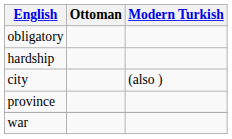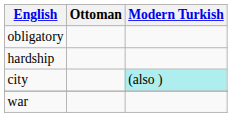 <table class="wikitable">
 <tr>
 <th><a href='#'>English</a></th>
 <th>Ottoman</th>
 <th><a href='#'>Modern Turkish</a></th>
 </tr>
 <tr>
 <td>obligatory</td>
 <td> </td>
 <td></td>
 </tr>
 <tr>
 <td>hardship</td>
 <td> </td>
 <td></td>
 </tr>
 <tr>
 <td>city</td>
 <td> </td>
-<td> (also )</td>
-</tr>
-<tr>
-<td>province</td>
-<td> </td>
-<td></td>
+<td style="background: paleturquoise;"> (also )</td>
 </tr>
 <tr>
 </tr>
 <tr>
 <td>war</td>
 <td> </td>
 <td></td>
 </tr>
 </table>
